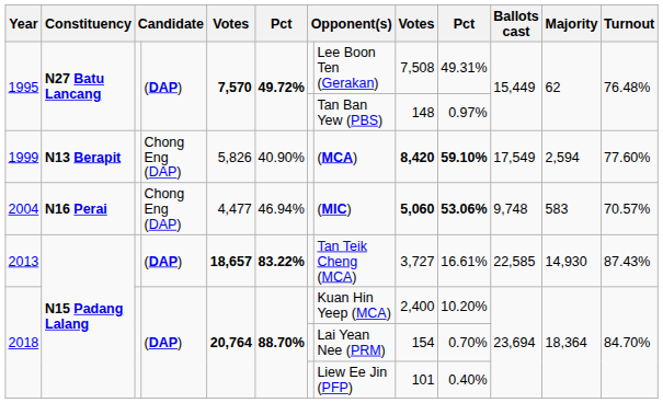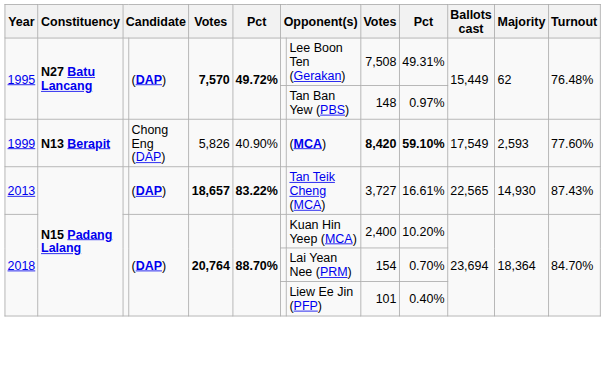 <table class="wikitable" style="margin:0.5em ; font-size:95%">
 <tr>
 <th>Year</th>
 <th>Constituency</th>
 <th colspan=2>Candidate</th>
 <th>Votes</th>
 <th>Pct</th>
 <th colspan=2>Opponent(s)</th>
 <th>Votes</th>
 <th>Pct</th>
 <th>Ballots cast</th>
 <th>Majority</th>
 <th>Turnout</th>
 </tr>
 <tr>
 <td rowspan=2><a href='#'>1995</a></td>
 <td rowspan=2><strong>N27 <a href='#'>Batu Lancang</a></strong></td>
 <td rowspan=2 ></td>
 <td rowspan=2> (<a href='#'><strong>DAP</strong></a>)</td>
 <td rowspan=2 align="right"><strong>7,570</strong></td>
 <td rowspan=2><strong>49.72%</strong></td>
 <td></td>
 <td>Lee Boon Ten (<a href='#'>Gerakan</a>)</td>
 <td align="right">7,508</td>
 <td>49.31%</td>
 <td rowspan=2>15,449</td>
 <td rowspan=2>62</td>
 <td rowspan=2>76.48%</td>
 </tr>
 <tr>
 <td></td>
 <td>Tan Ban Yew (<a href='#'>PBS</a>)</td>
 <td align="right">148</td>
 <td align="right">0.97%</td>
 </tr>
 <tr>
 <td><a href='#'>1999</a></td>
 <td><strong>N13 <a href='#'>Berapit</a></strong></td>
 <td></td>
 <td>Chong Eng (<a href='#'>DAP</a>)</td>
 <td align="right">5,826</td>
 <td>40.90%</td>
 <td></td>
 <td> (<a href='#'><strong>MCA</strong></a>)</td>
 <td align="right"><strong>8,420</strong></td>
 <td><strong>59.10%</strong></td>
 <td>17,549</td>
-<td>2,594</td>
+<td>2,593</td>
 <td>77.60%</td>
-</tr>
-<tr>
-<td><a href='#'>2004</a></td>
-<td><strong>N16 <a href='#'>Perai</a></strong></td>
-<td></td>
-<td>Chong Eng (<a href='#'>DAP</a>)</td>
-<td align="right">4,477</td>
-<td>46.94%</td>
-<td></td>
-<td> (<a href='#'><strong>MIC</strong></a>)</td>
-<td align="right"><strong>5,060</strong></td>
-<td><strong>53.06%</strong></td>
-<td>9,748</td>
-<td>583</td>
-<td>70.57%</td>
 </tr>
 <tr>
 <td><a href='#'>2013</a></td>
 <td rowspan="4"><strong>N15 <a href='#'>Padang Lalang</a></strong></td>
 <td></td>
 <td> (<a href='#'><strong>DAP</strong></a>)</td>
 <td align="right"><strong>18,657</strong></td>
 <td><strong>83.22%</strong></td>
 <td></td>
 <td><a href='#'>Tan Teik Cheng</a> (<a href='#'>MCA</a>)</td>
 <td align="right">3,727</td>
 <td>16.61%</td>
-<td>22,585</td>
+<td>22,565</td>
 <td>14,930</td>
 <td>87.43%</td>
 </tr>
 <tr>
 <td rowspan="3"><a href='#'>2018</a></td>
 <td rowspan="3" ></td>
 <td rowspan="3"> (<a href='#'><strong>DAP</strong></a>)</td>
 <td rowspan="3" align="right"><strong>20,764</strong></td>
 <td rowspan="3"><strong>88.70%</strong></td>
 <td></td>
 <td>Kuan Hin Yeep (<a href='#'>MCA</a>)</td>
 <td align="right">2,400</td>
 <td>10.20%</td>
 <td rowspan="3">23,694</td>
 <td rowspan="3">18,364</td>
 <td rowspan="3">84.70%</td>
 </tr>
 <tr>
 <td bgcolor=></td>
 <td>Lai Yean Nee (<a href='#'>PRM</a>)</td>
 <td align="right">154</td>
 <td align="right">0.70%</td>
 </tr>
 <tr>
 <td bgcolor=></td>
 <td>Liew Ee Jin (<a href='#'>PFP</a>)</td>
 <td align="right">101</td>
 <td align="right">0.40%</td>
 </tr>
 </table>
